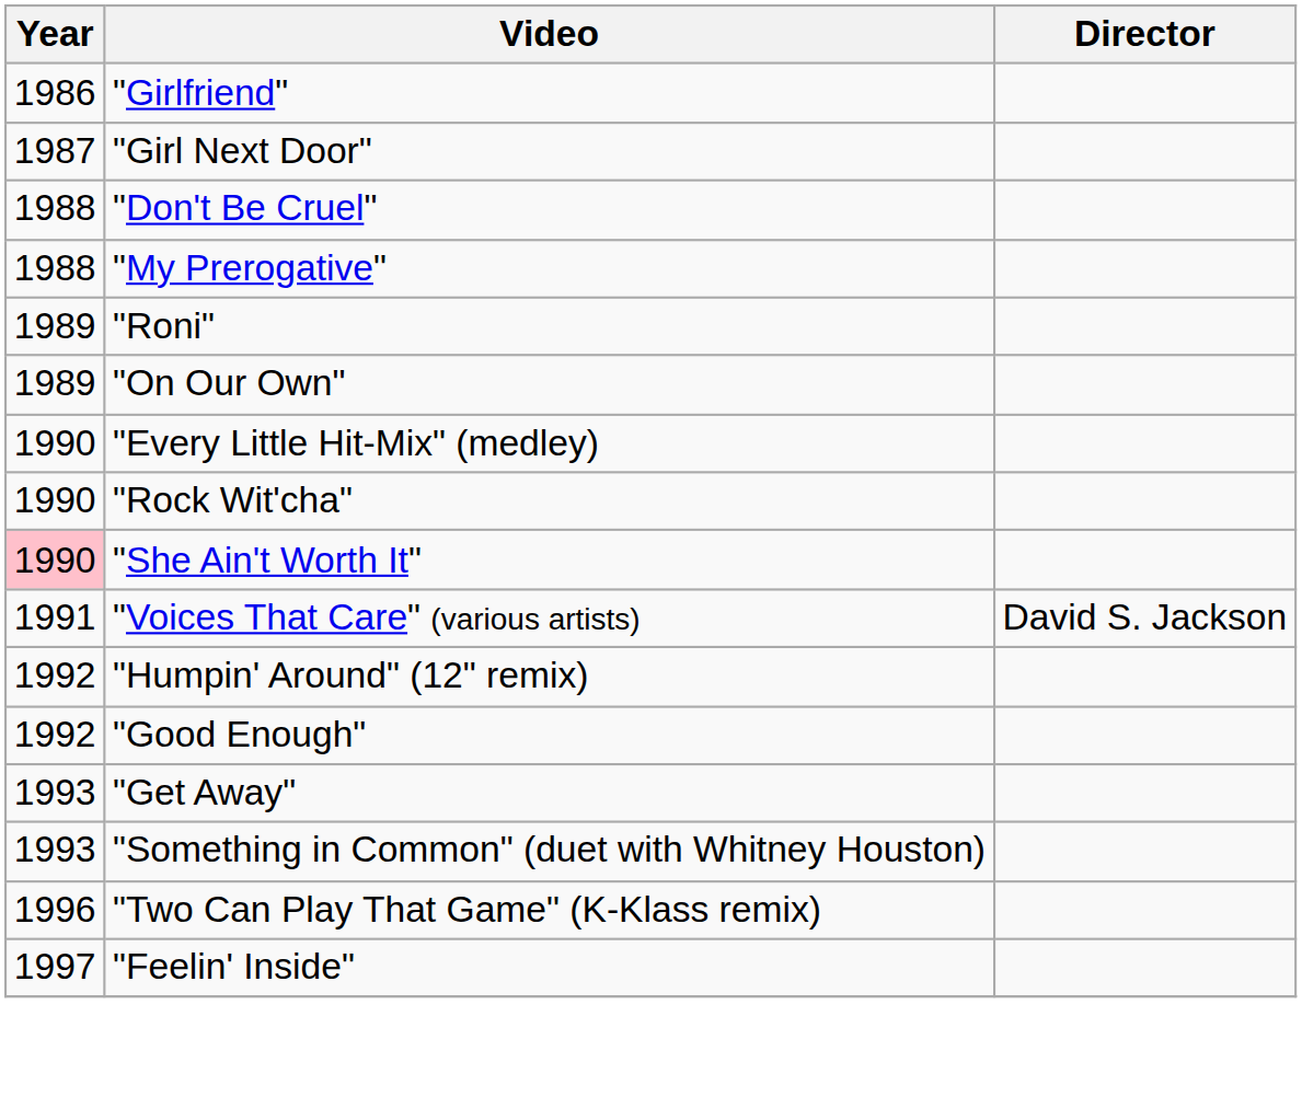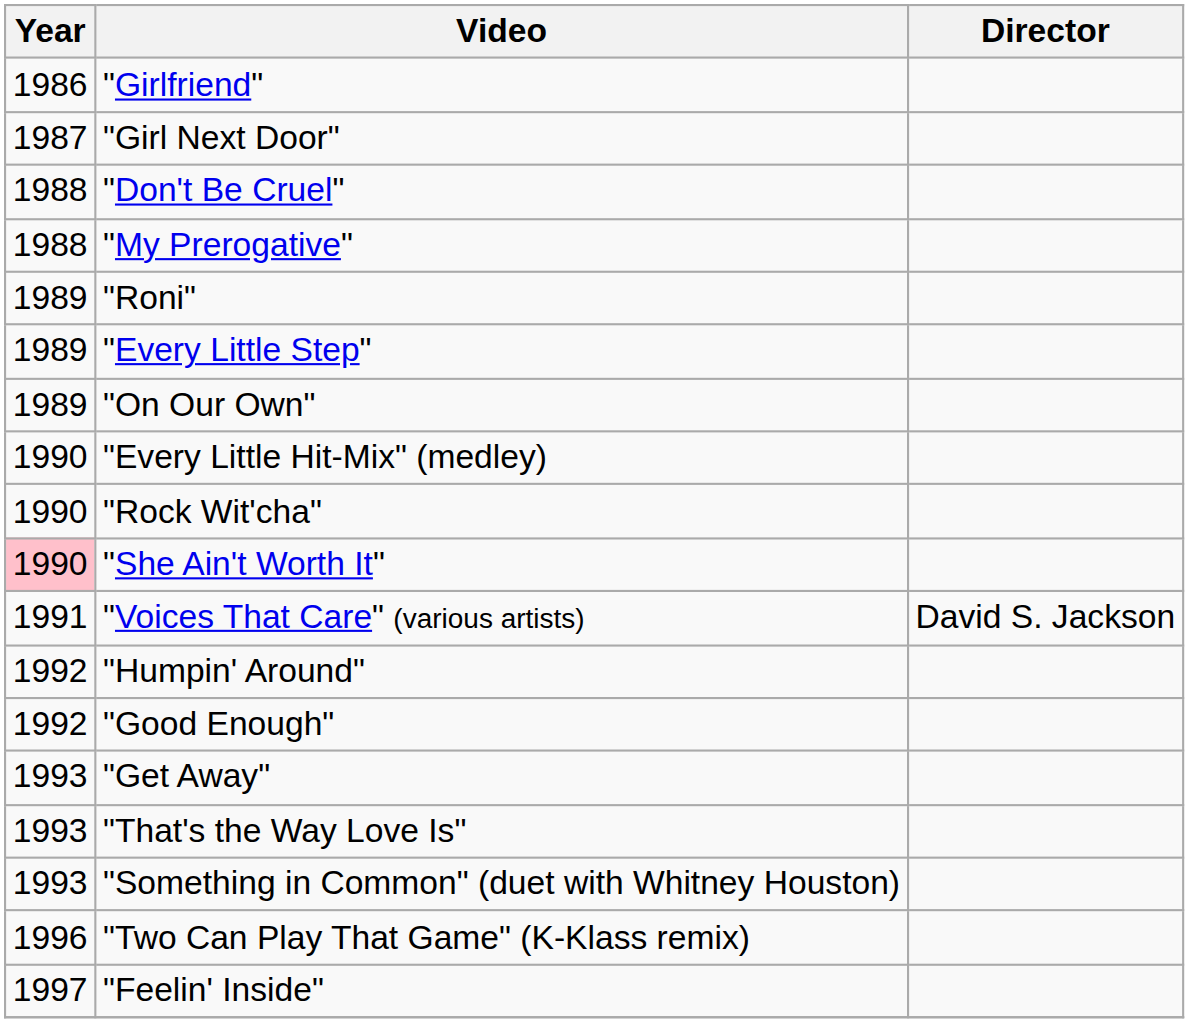 <table class="wikitable">
 <tr>
 <th>Year</th>
 <th>Video</th>
 <th>Director</th>
 </tr>
 <tr>
 <td>1986</td>
 <td>"<a href='#'>Girlfriend</a>"</td>
 <td></td>
 </tr>
 <tr>
 <td>1987</td>
 <td>"Girl Next Door"</td>
 <td></td>
 </tr>
 <tr>
 <td>1988</td>
 <td>"<a href='#'>Don't Be Cruel</a>"</td>
 <td></td>
 </tr>
 <tr>
 <td>1988</td>
 <td>"<a href='#'>My Prerogative</a>"</td>
 <td></td>
 </tr>
 <tr>
 <td>1989</td>
 <td>"Roni"</td>
 <td></td>
 </tr>
 <tr>
 <td>1989</td>
+<td>"<a href='#'>Every Little Step</a>"</td>
+<td></td>
+</tr>
+<tr>
+<td>1989</td>
 <td>"On Our Own"</td>
 <td></td>
 </tr>
 <tr>
 <td>1990</td>
 <td>"Every Little Hit-Mix" (medley)</td>
 <td></td>
 </tr>
 <tr>
 <td>1990</td>
 <td>"Rock Wit'cha"</td>
 <td></td>
 </tr>
 <tr>
 <td style="background: pink;">1990</td>
 <td>"<a href='#'>She Ain't Worth It</a>"</td>
 <td></td>
 </tr>
 <tr>
 <td>1991</td>
 <td>"<a href='#'>Voices That Care</a>" <small>(various artists)</small></td>
 <td>David S. Jackson</td>
 </tr>
 <tr>
 <td>1992</td>
-<td>"Humpin' Around" (12" remix)</td>
+<td>"Humpin' Around"</td>
 <td></td>
 </tr>
 <tr>
 <td>1992</td>
 <td>"Good Enough"</td>
 <td></td>
 </tr>
 <tr>
 <td>1993</td>
 <td>"Get Away"</td>
+<td></td>
+</tr>
+<tr>
+<td>1993</td>
+<td>"That's the Way Love Is"</td>
 <td></td>
 </tr>
 <tr>
 <td>1993</td>
 <td>"Something in Common" (duet with Whitney Houston)</td>
 <td></td>
 </tr>
 <tr>
 <td>1996</td>
 <td>"Two Can Play That Game" (K-Klass remix)</td>
 <td></td>
 </tr>
 <tr>
 <td>1997</td>
 <td>"Feelin' Inside"</td>
 <td></td>
 </tr>
 <tr>
 </tr>
 </table>
